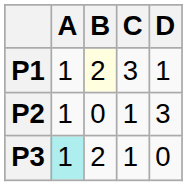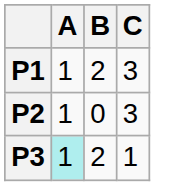 <table class="wikitable inline">
 <tr>
 <th></th>
 <th>A</th>
 <th>B</th>
 <th>C</th>
-<th>D</th>
 </tr>
 <tr>
 <th>P1</th>
 <td>1</td>
-<td style="background: lightyellow;">2</td>
+<td>2</td>
 <td>3</td>
-<td>1</td>
 </tr>
 <tr>
 <th>P2</th>
 <td>1</td>
 <td>0</td>
-<td>1</td>
 <td>3</td>
 </tr>
 <tr>
 <th>P3</th>
 <td style="background: paleturquoise;">1</td>
 <td>2</td>
 <td>1</td>
-<td>0</td>
 </tr>
 </table>
